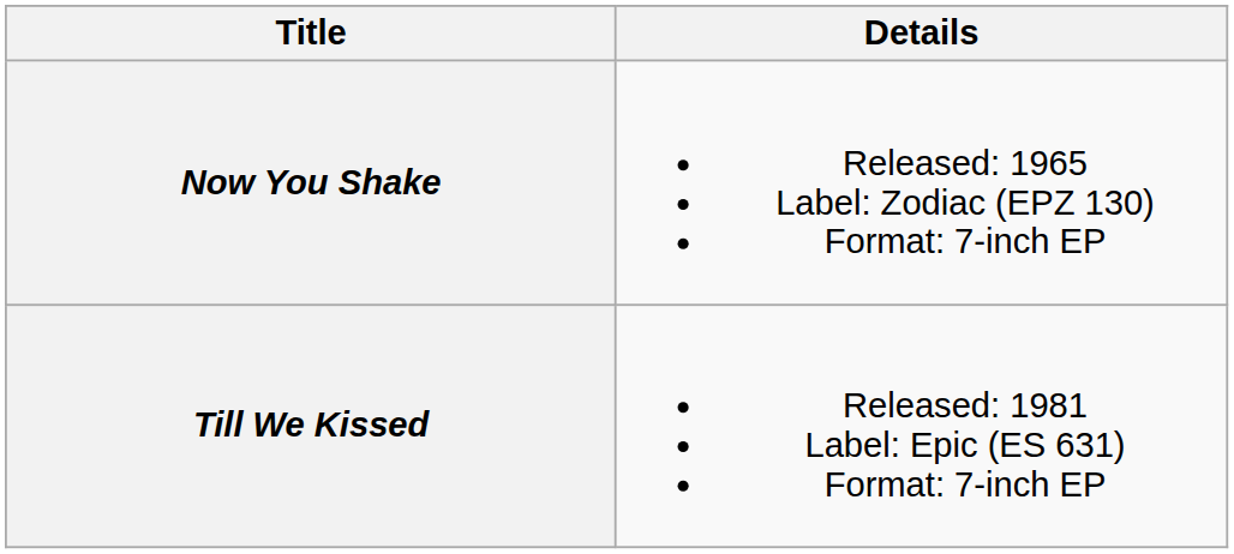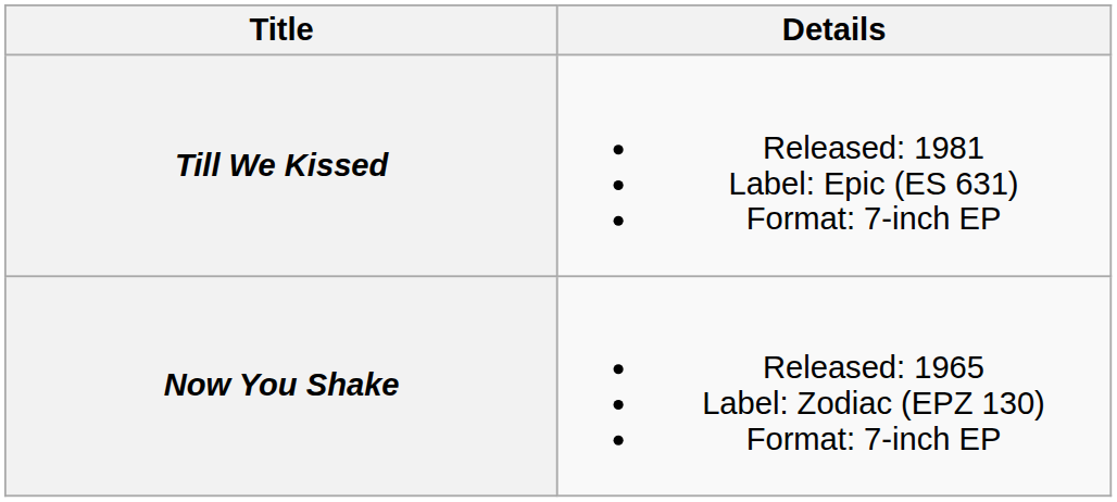 <table class="wikitable plainrowheaders" style="text-align:center;" border="1">
 <tr>
 <th scope="col" style="width:17em;">Title</th>
 <th scope="col" style="width:17em;">Details</th>
 </tr>
 <tr>
+<th scope="row"><em>Till We Kissed</em></th>
+<td><br><ul><li>Released: 1981</li><li>Label: Epic (ES 631)</li><li>Format: 7-inch EP</li></ul></td>
+</tr>
+<tr>
 <th scope="row"><em>Now You Shake</em></th>
 <td><br><ul><li>Released: 1965</li><li>Label: Zodiac (EPZ 130)</li><li>Format: 7-inch EP</li></ul></td>
 </tr>
-<tr>
-<th scope="row"><em>Till We Kissed</em></th>
-<td><br><ul><li>Released: 1981</li><li>Label: Epic (ES 631)</li><li>Format: 7-inch EP</li></ul></td>
-</tr>
 </table>
